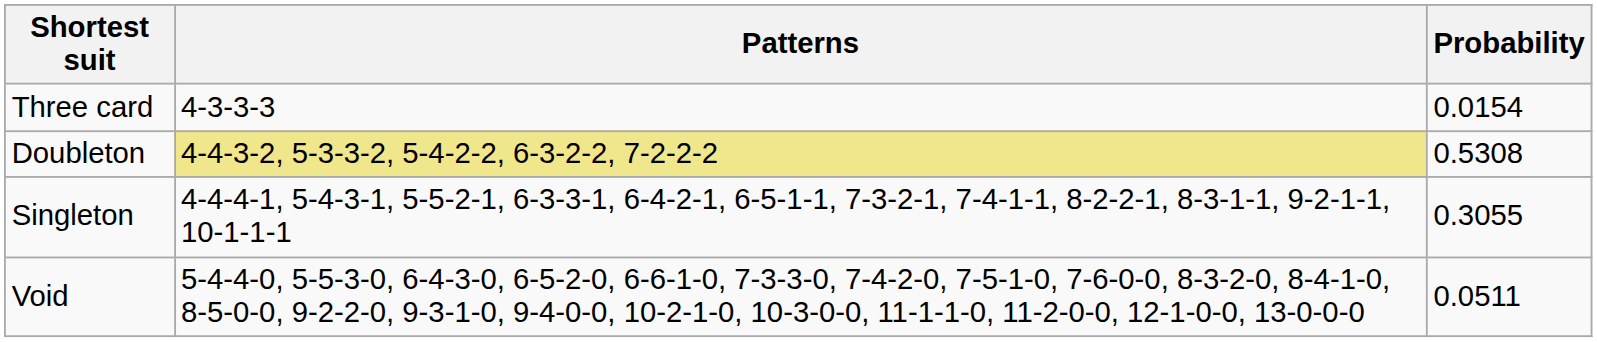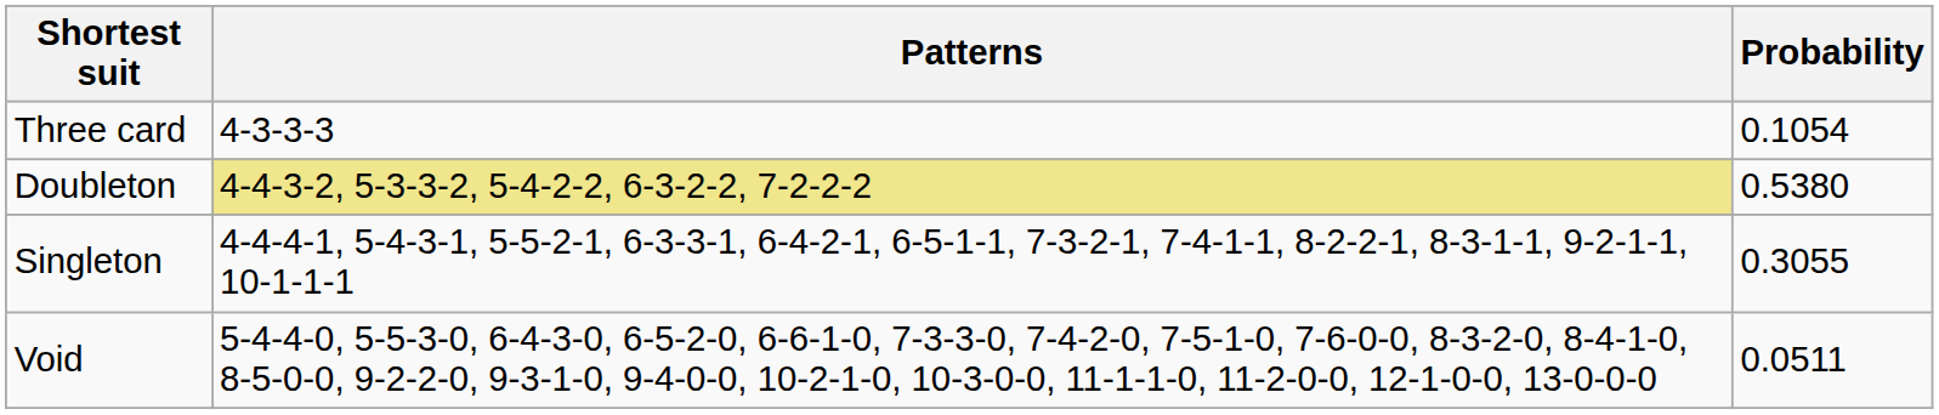 <table class=wikitable>
 <tr>
 <th>Shortest suit</th>
 <th>Patterns</th>
 <th>Probability</th>
 </tr>
 <tr>
 <td>Three card</td>
 <td>4-3-3-3</td>
-<td>0.0154</td>
+<td>0.1054</td>
 </tr>
 <tr>
 <td>Doubleton</td>
 <td style="background: khaki;">4-4-3-2, 5-3-3-2, 5-4-2-2, 6-3-2-2, 7-2-2-2</td>
-<td>0.5308</td>
+<td>0.5380</td>
 </tr>
 <tr>
 <td>Singleton</td>
 <td>4-4-4-1, 5-4-3-1, 5-5-2-1, 6-3-3-1, 6-4-2-1, 6-5-1-1, 7-3-2-1, 7-4-1-1, 8-2-2-1, 8-3-1-1, 9-2-1-1, 10-1-1-1</td>
 <td>0.3055</td>
 </tr>
 <tr>
 <td>Void</td>
 <td>5-4-4-0, 5-5-3-0, 6-4-3-0, 6-5-2-0, 6-6-1-0, 7-3-3-0, 7-4-2-0, 7-5-1-0, 7-6-0-0, 8-3-2-0, 8-4-1-0, 8-5-0-0, 9-2-2-0, 9-3-1-0, 9-4-0-0, 10-2-1-0, 10-3-0-0, 11-1-1-0, 11-2-0-0, 12-1-0-0, 13-0-0-0</td>
 <td>0.0511</td>
 </tr>
 </table>
